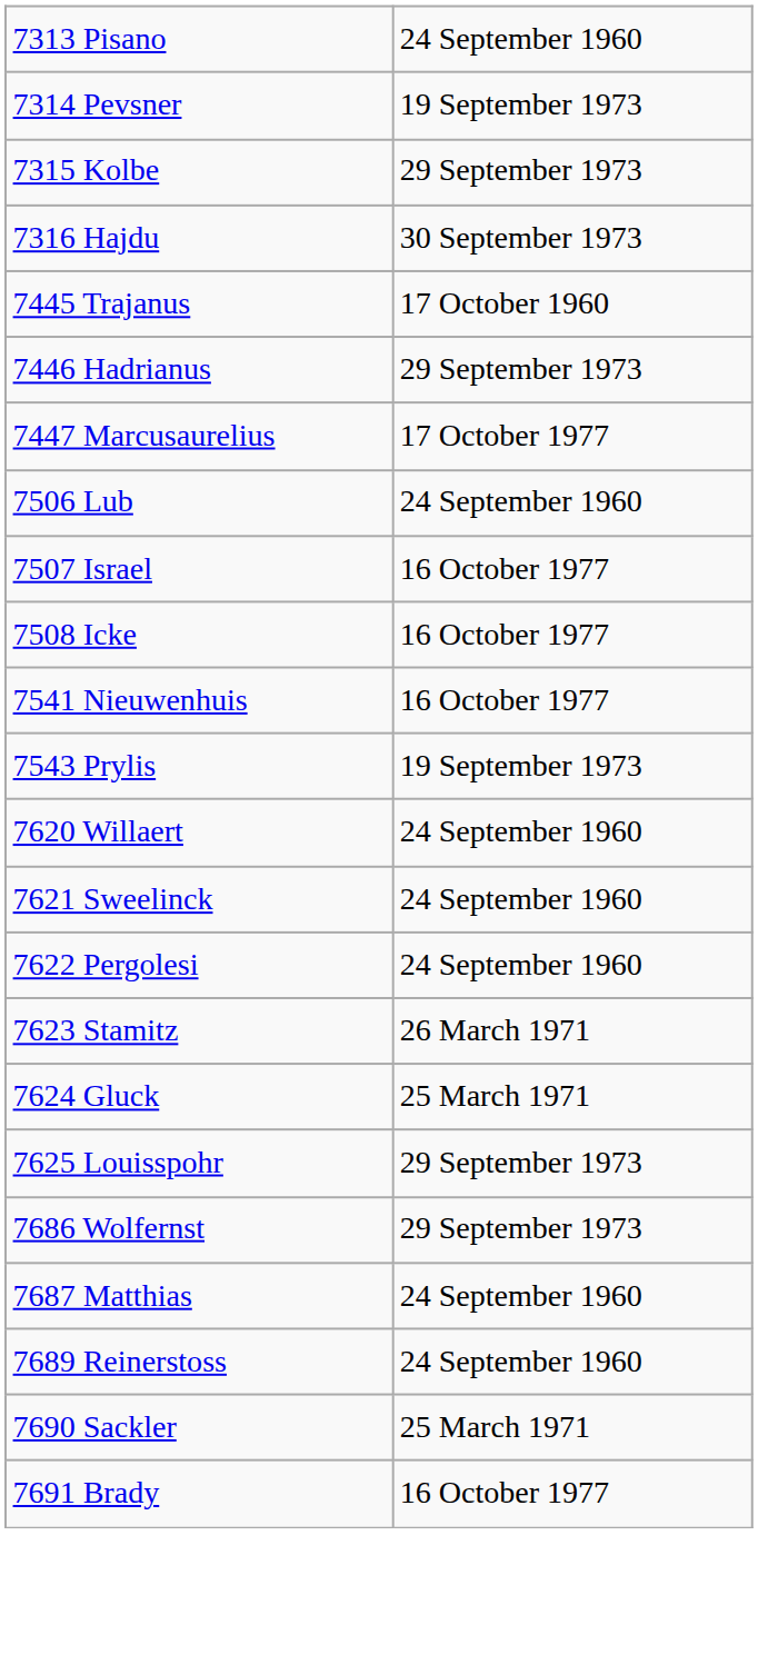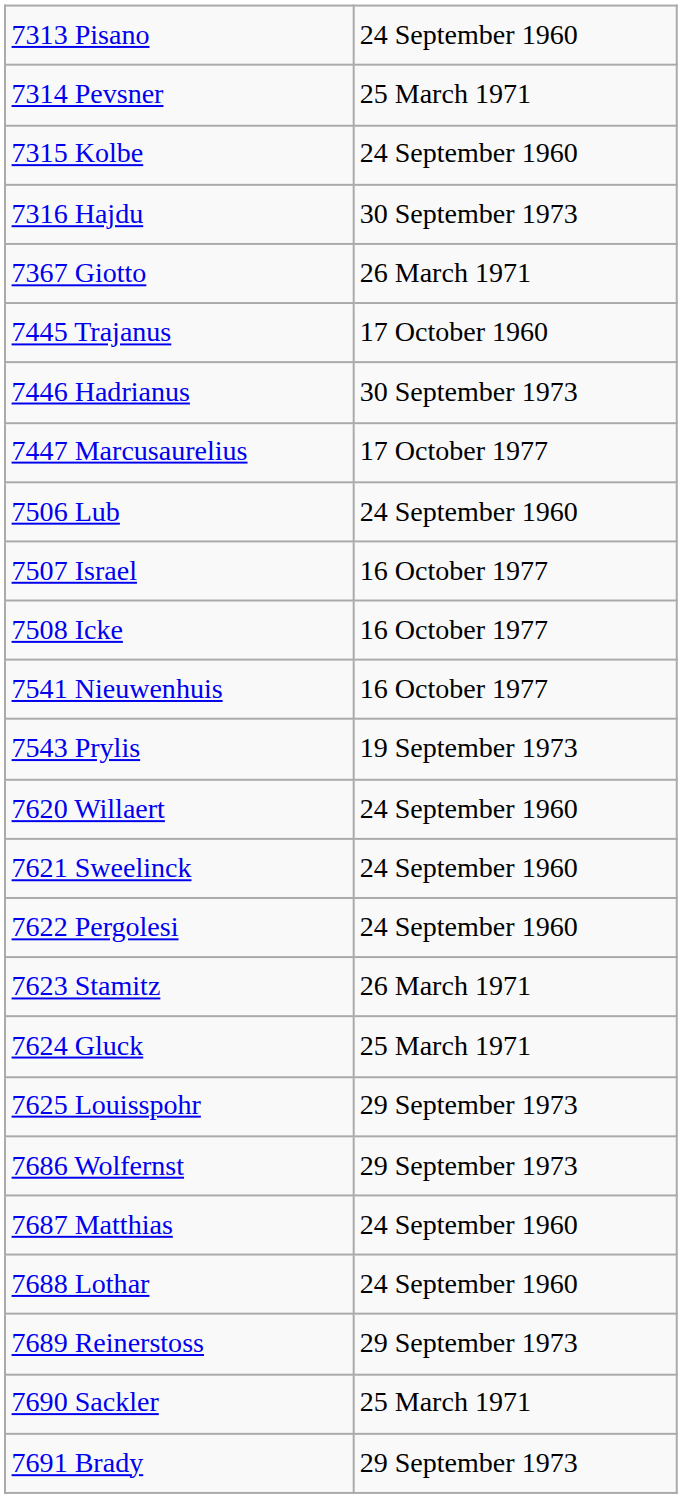 <table class="wikitable" style="font-size: 89%; float: left; width: 24em; margin-right: 1em; line-height: 1.65em">
 <tr>
 <td><a href='#'>7313 Pisano</a></td>
 <td>24 September 1960</td>
 </tr>
 <tr>
 <td><a href='#'>7314 Pevsner</a></td>
-<td>19 September 1973</td>
+<td>25 March 1971</td>
 </tr>
 <tr>
 <td><a href='#'>7315 Kolbe</a></td>
-<td>29 September 1973</td>
+<td>24 September 1960</td>
 </tr>
 <tr>
 <td><a href='#'>7316 Hajdu</a></td>
 <td>30 September 1973</td>
+</tr>
+<tr>
+<td><a href='#'>7367 Giotto</a></td>
+<td>26 March 1971</td>
 </tr>
 <tr>
 <td><a href='#'>7445 Trajanus</a></td>
 <td>17 October 1960</td>
 </tr>
 <tr>
 <td><a href='#'>7446 Hadrianus</a></td>
-<td>29 September 1973</td>
+<td>30 September 1973</td>
 </tr>
 <tr>
 <td><a href='#'>7447 Marcusaurelius</a></td>
 <td>17 October 1977</td>
 </tr>
 <tr>
 <td><a href='#'>7506 Lub</a></td>
 <td>24 September 1960</td>
 </tr>
 <tr>
 <td><a href='#'>7507 Israel</a></td>
 <td>16 October 1977</td>
 </tr>
 <tr>
 <td><a href='#'>7508 Icke</a></td>
 <td>16 October 1977</td>
 </tr>
 <tr>
 <td><a href='#'>7541 Nieuwenhuis</a></td>
 <td>16 October 1977</td>
 </tr>
 <tr>
 <td><a href='#'>7543 Prylis</a></td>
 <td>19 September 1973</td>
 </tr>
 <tr>
 <td><a href='#'>7620 Willaert</a></td>
 <td>24 September 1960</td>
 </tr>
 <tr>
 <td><a href='#'>7621 Sweelinck</a></td>
 <td>24 September 1960</td>
 </tr>
 <tr>
 <td><a href='#'>7622 Pergolesi</a></td>
 <td>24 September 1960</td>
 </tr>
 <tr>
 <td><a href='#'>7623 Stamitz</a></td>
 <td>26 March 1971</td>
 </tr>
 <tr>
 <td><a href='#'>7624 Gluck</a></td>
 <td>25 March 1971</td>
 </tr>
 <tr>
 <td><a href='#'>7625 Louisspohr</a></td>
 <td>29 September 1973</td>
 </tr>
 <tr>
 <td><a href='#'>7686 Wolfernst</a></td>
 <td>29 September 1973</td>
 </tr>
 <tr>
 <td><a href='#'>7687 Matthias</a></td>
 <td>24 September 1960</td>
 </tr>
 <tr>
+<td><a href='#'>7688 Lothar</a></td>
+<td>24 September 1960</td>
+</tr>
+<tr>
 <td><a href='#'>7689 Reinerstoss</a></td>
-<td>24 September 1960</td>
+<td>29 September 1973</td>
 </tr>
 <tr>
 <td><a href='#'>7690 Sackler</a></td>
 <td>25 March 1971</td>
 </tr>
 <tr>
 <td><a href='#'>7691 Brady</a></td>
-<td>16 October 1977</td>
+<td>29 September 1973</td>
 </tr>
 </table>
